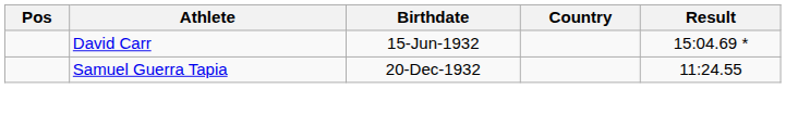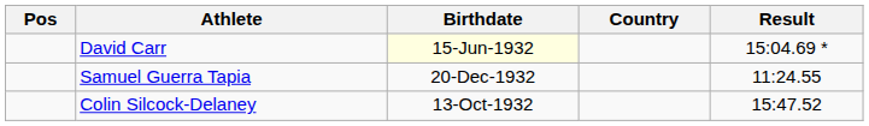 <table class="wikitable"  style="text-align:center; width:60%;">
 <tr>
 <th>Pos</th>
 <th>Athlete</th>
 <th>Birthdate</th>
 <th>Country</th>
 <th>Result</th>
 </tr>
 <tr>
 <td align=center></td>
 <td align=left><a href='#'>David Carr</a></td>
-<td>15-Jun-1932</td>
+<td style="background: lightyellow;">15-Jun-1932</td>
 <td align=left></td>
 <td>15:04.69 *</td>
 </tr>
 <tr>
 <td align=center></td>
 <td align=left><a href='#'>Samuel Guerra Tapia</a></td>
 <td>20-Dec-1932</td>
 <td align=left></td>
 <td>11:24.55</td>
 </tr>
+<tr>
+<td align=center></td>
+<td align=left><a href='#'>Colin Silcock-Delaney</a></td>
+<td>13-Oct-1932</td>
+<td align=left></td>
+<td>15:47.52</td>
+</tr>
 </table>
